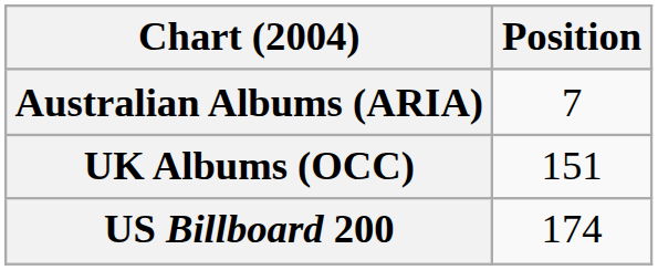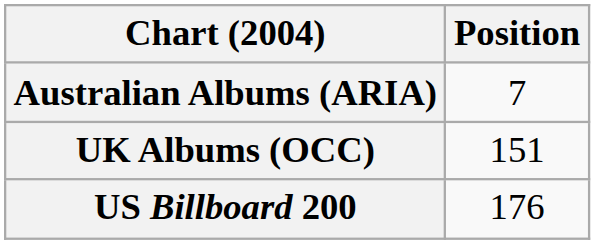 <table class="wikitable sortable plainrowheaders" style="text-align:center">
 <tr>
 <th scope="col">Chart (2004)</th>
 <th scope="col">Position</th>
 </tr>
 <tr>
 <th scope="row">Australian Albums (ARIA)</th>
 <td>7</td>
 </tr>
 <tr>
 <th scope="row">UK Albums (OCC)</th>
 <td>151</td>
 </tr>
 <tr>
 <th scope="row">US <em>Billboard</em> 200</th>
-<td>174</td>
+<td>176</td>
 </tr>
 </table>
